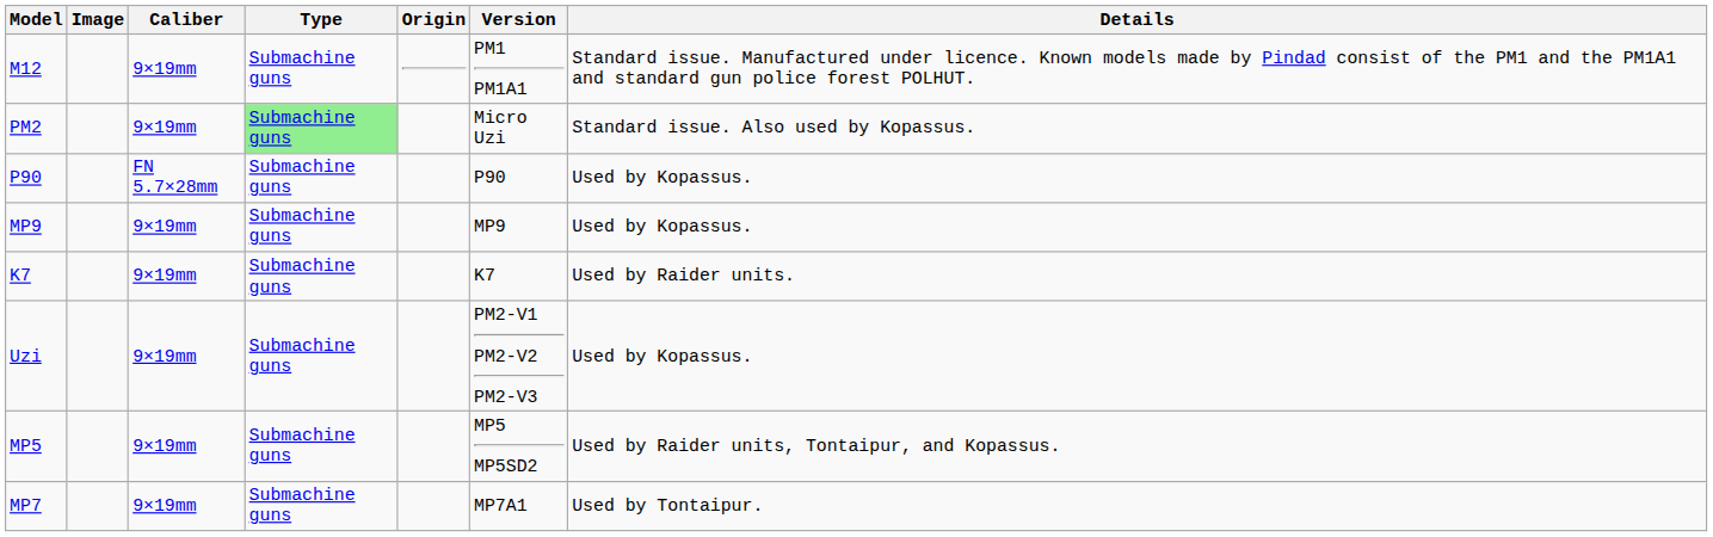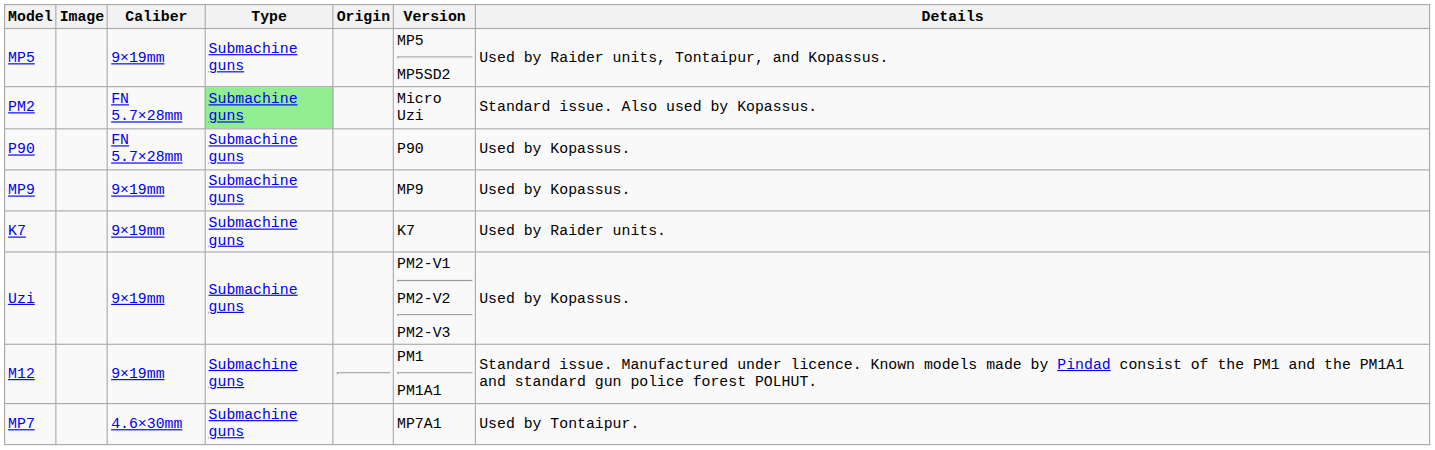 <table class="wikitable">
 <tr>
 <th>Model</th>
 <th>Image</th>
 <th>Caliber</th>
 <th>Type</th>
 <th>Origin</th>
 <th>Version</th>
 <th>Details</th>
 </tr>
 <tr>
-<td><a href='#'>M12</a></td>
+<td><a href='#'>MP5</a></td>
 <td></td>
 <td><a href='#'>9×19mm</a></td>
 <td><a href='#'>Submachine guns</a></td>
-<td><hr></td>
-<td>PM1<hr>PM1A1</td>
-<td>Standard issue. Manufactured under licence. Known models made by <a href='#'>Pindad</a> consist of the PM1 and the PM1A1 and standard gun police forest POLHUT.</td>
+<td></td>
+<td>MP5<hr>MP5SD2</td>
+<td>Used by Raider units, Tontaipur, and Kopassus.</td>
 </tr>
 <tr>
 <td><a href='#'>PM2</a></td>
 <td></td>
-<td><a href='#'>9×19mm</a></td>
+<td><a href='#'>FN 5.7×28mm</a></td>
 <td style="background: lightgreen;"><a href='#'>Submachine guns</a></td>
 <td></td>
 <td>Micro Uzi</td>
 <td>Standard issue. Also used by Kopassus.</td>
 </tr>
 <tr>
 <td><a href='#'>P90</a></td>
 <td></td>
 <td><a href='#'>FN 5.7×28mm</a></td>
 <td><a href='#'>Submachine guns</a></td>
 <td></td>
 <td>P90</td>
 <td>Used by Kopassus.</td>
 </tr>
 <tr>
 <td><a href='#'>MP9</a></td>
 <td></td>
 <td><a href='#'>9×19mm</a></td>
 <td><a href='#'>Submachine guns</a></td>
 <td></td>
 <td>MP9</td>
 <td>Used by Kopassus.</td>
 </tr>
 <tr>
 <td><a href='#'>K7</a></td>
 <td></td>
 <td><a href='#'>9×19mm</a></td>
 <td><a href='#'>Submachine guns</a></td>
 <td></td>
 <td>K7</td>
 <td>Used by Raider units.</td>
 </tr>
 <tr>
 <td><a href='#'>Uzi</a></td>
 <td></td>
 <td><a href='#'>9×19mm</a></td>
 <td><a href='#'>Submachine guns</a></td>
 <td></td>
 <td>PM2-V1<hr>PM2-V2<hr>PM2-V3</td>
 <td>Used by Kopassus.</td>
 </tr>
 <tr>
-<td><a href='#'>MP5</a></td>
+<td><a href='#'>M12</a></td>
 <td></td>
 <td><a href='#'>9×19mm</a></td>
 <td><a href='#'>Submachine guns</a></td>
-<td></td>
-<td>MP5<hr>MP5SD2</td>
-<td>Used by Raider units, Tontaipur, and Kopassus.</td>
+<td><hr></td>
+<td>PM1<hr>PM1A1</td>
+<td>Standard issue. Manufactured under licence. Known models made by <a href='#'>Pindad</a> consist of the PM1 and the PM1A1 and standard gun police forest POLHUT.</td>
 </tr>
 <tr>
 <td><a href='#'>MP7</a></td>
 <td></td>
-<td><a href='#'>9×19mm</a></td>
+<td><a href='#'>4.6×30mm</a></td>
 <td><a href='#'>Submachine guns</a></td>
 <td></td>
 <td>MP7A1</td>
 <td>Used by Tontaipur.</td>
 </tr>
 </table>
